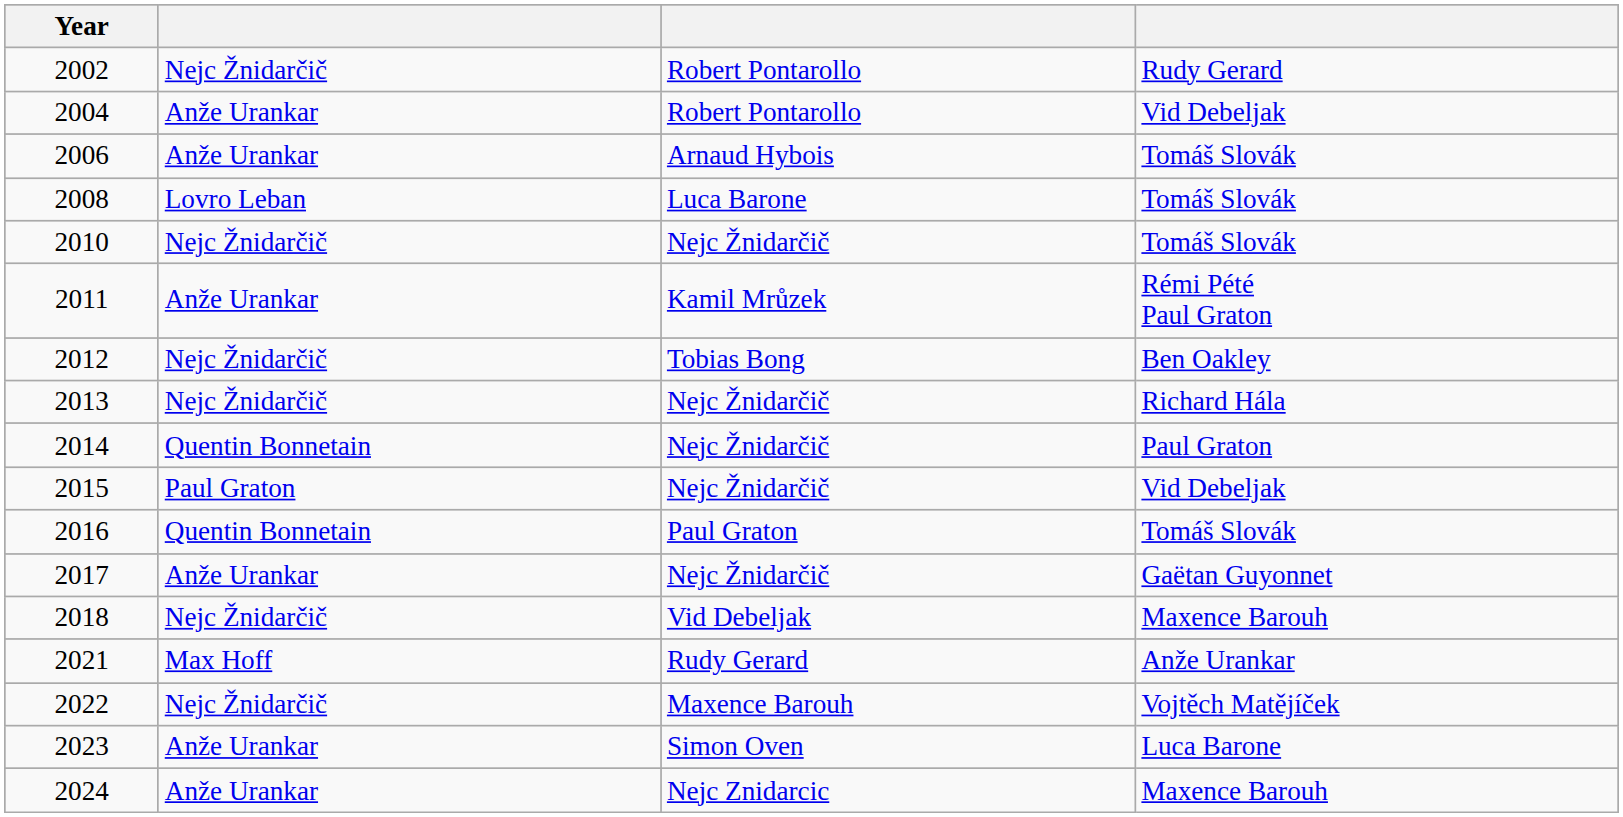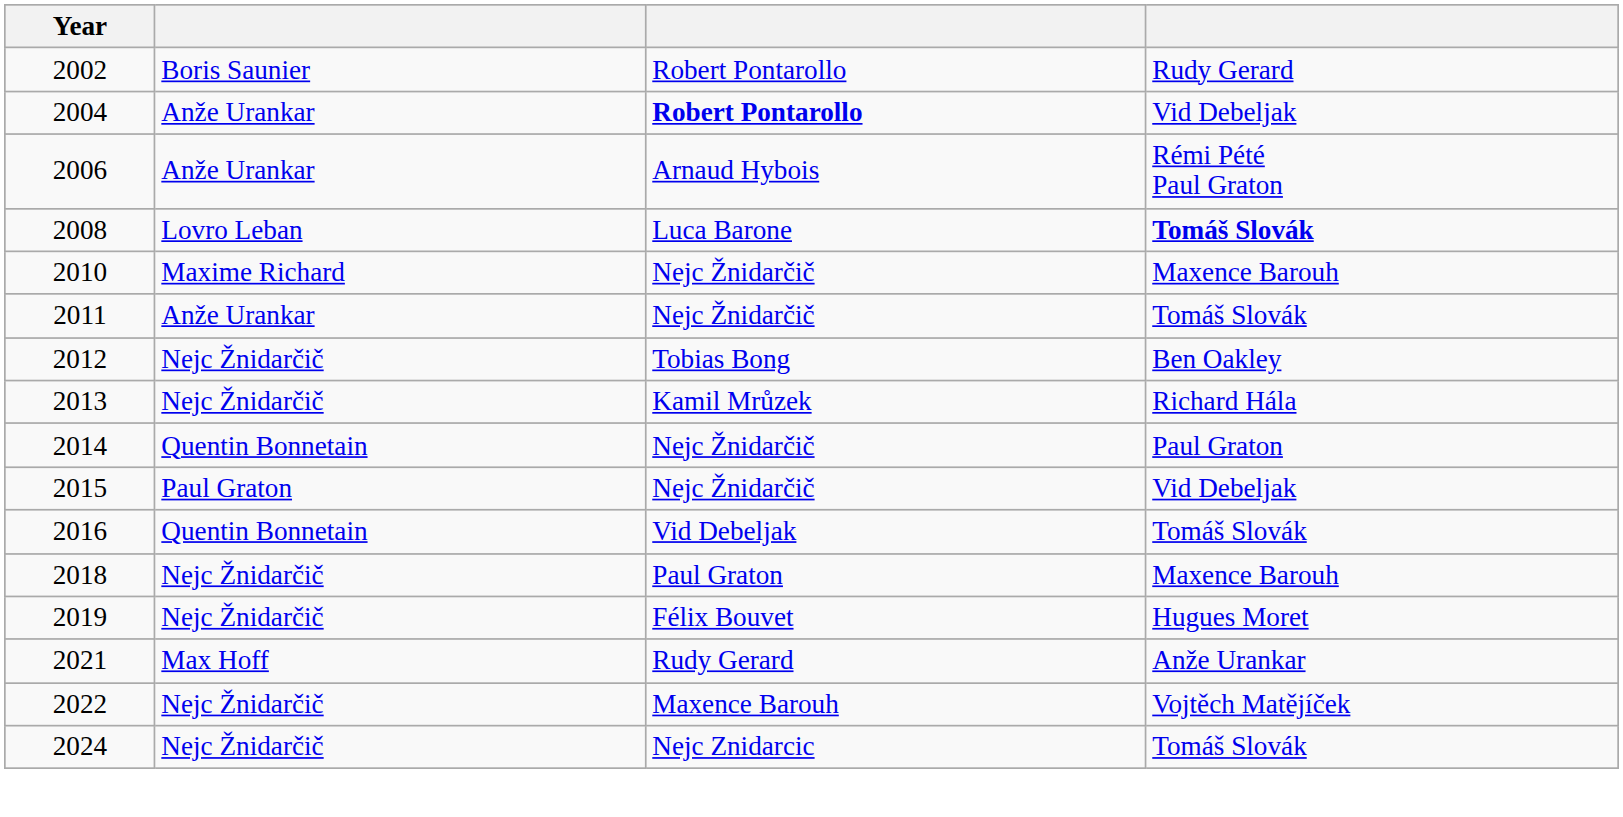 <table class="wikitable" width=60% style="font-size:100%; text-align:left;">
 <tr>
 <th>Year</th>
 <th></th>
 <th></th>
 <th></th>
 </tr>
 <tr>
 <td align=center>2002</td>
-<td> <a href='#'>Nejc Žnidarčič</a></td>
+<td> <a href='#'>Boris Saunier</a></td>
 <td> <a href='#'>Robert Pontarollo</a></td>
 <td> <a href='#'>Rudy Gerard</a></td>
 </tr>
 <tr>
 <td align=center>2004</td>
 <td> <a href='#'>Anže Urankar</a></td>
-<td> <a href='#'>Robert Pontarollo</a></td>
+<td><strong> <a href='#'>Robert Pontarollo</a></strong></td>
 <td> <a href='#'>Vid Debeljak</a></td>
 </tr>
 <tr>
 <td align=center>2006</td>
 <td> <a href='#'>Anže Urankar</a></td>
 <td> <a href='#'>Arnaud Hybois</a></td>
-<td> <a href='#'>Tomáš Slovák</a></td>
+<td> <a href='#'>Rémi Pété</a><br>  <a href='#'>Paul Graton</a></td>
 </tr>
 <tr>
 <td align=center>2008</td>
 <td> <a href='#'>Lovro Leban</a></td>
 <td> <a href='#'>Luca Barone</a></td>
-<td> <a href='#'>Tomáš Slovák</a></td>
+<td><strong> <a href='#'>Tomáš Slovák</a></strong></td>
 </tr>
 <tr>
 <td align=center>2010</td>
+<td> <a href='#'>Maxime Richard</a></td>
 <td> <a href='#'>Nejc Žnidarčič</a></td>
-<td> <a href='#'>Nejc Žnidarčič</a></td>
-<td> <a href='#'>Tomáš Slovák</a></td>
+<td> <a href='#'>Maxence Barouh</a></td>
 </tr>
 <tr>
 <td align=center>2011</td>
 <td> <a href='#'>Anže Urankar</a></td>
-<td> <a href='#'>Kamil Mrůzek</a></td>
-<td> <a href='#'>Rémi Pété</a><br>  <a href='#'>Paul Graton</a></td>
+<td> <a href='#'>Nejc Žnidarčič</a></td>
+<td> <a href='#'>Tomáš Slovák</a></td>
 </tr>
 <tr>
 <td align=center>2012</td>
 <td> <a href='#'>Nejc Žnidarčič</a></td>
 <td> <a href='#'>Tobias Bong</a></td>
 <td> <a href='#'>Ben Oakley</a></td>
 </tr>
 <tr>
 <td align=center>2013</td>
 <td> <a href='#'>Nejc Žnidarčič</a></td>
-<td> <a href='#'>Nejc Žnidarčič</a></td>
+<td> <a href='#'>Kamil Mrůzek</a></td>
 <td> <a href='#'>Richard Hála</a></td>
 </tr>
 <tr>
 <td align=center>2014</td>
 <td> <a href='#'>Quentin Bonnetain</a></td>
 <td> <a href='#'>Nejc Žnidarčič</a></td>
 <td> <a href='#'>Paul Graton</a></td>
 </tr>
 <tr>
 <td align=center>2015</td>
 <td> <a href='#'>Paul Graton</a></td>
 <td> <a href='#'>Nejc Žnidarčič</a></td>
 <td> <a href='#'>Vid Debeljak</a></td>
 </tr>
 <tr>
 <td align=center>2016</td>
 <td> <a href='#'>Quentin Bonnetain</a></td>
-<td> <a href='#'>Paul Graton</a></td>
+<td> <a href='#'>Vid Debeljak</a></td>
 <td> <a href='#'>Tomáš Slovák</a></td>
-</tr>
-<tr>
-<td align=center>2017</td>
-<td> <a href='#'>Anže Urankar</a></td>
-<td> <a href='#'>Nejc Žnidarčič</a></td>
-<td> <a href='#'>Gaëtan Guyonnet</a></td>
 </tr>
 <tr>
 <td align=center>2018</td>
 <td> <a href='#'>Nejc Žnidarčič</a></td>
-<td> <a href='#'>Vid Debeljak</a></td>
+<td> <a href='#'>Paul Graton</a></td>
 <td> <a href='#'>Maxence Barouh</a></td>
+</tr>
+<tr>
+<td align=center>2019</td>
+<td> <a href='#'>Nejc Žnidarčič</a></td>
+<td> <a href='#'>Félix Bouvet</a></td>
+<td> <a href='#'>Hugues Moret</a></td>
 </tr>
 <tr>
 <td align=center>2021</td>
 <td> <a href='#'>Max Hoff</a></td>
 <td> <a href='#'>Rudy Gerard</a></td>
 <td> <a href='#'>Anže Urankar</a></td>
 </tr>
 <tr>
 <td align=center>2022</td>
 <td> <a href='#'>Nejc Žnidarčič</a></td>
 <td> <a href='#'>Maxence Barouh</a></td>
 <td> <a href='#'>Vojtěch Matějíček</a></td>
 </tr>
 <tr>
-<td align=center>2023</td>
-<td> <a href='#'>Anže Urankar</a></td>
-<td> <a href='#'>Simon Oven</a></td>
-<td> <a href='#'>Luca Barone</a></td>
-</tr>
-<tr>
 <td align=center>2024</td>
-<td> <a href='#'>Anže Urankar</a></td>
+<td> <a href='#'>Nejc Žnidarčič</a></td>
 <td> <a href='#'>Nejc Znidarcic</a></td>
-<td> <a href='#'>Maxence Barouh</a></td>
+<td> <a href='#'>Tomáš Slovák</a></td>
 </tr>
 </table>
